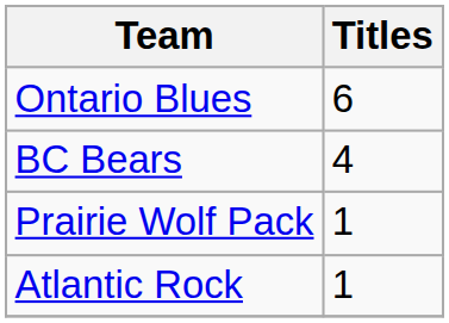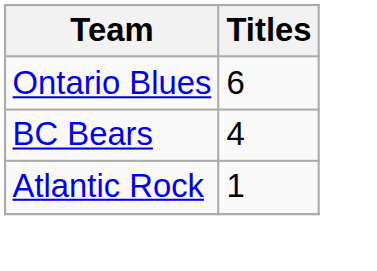 <table class="wikitable">
 <tr>
 <th>Team</th>
 <th>Titles</th>
 </tr>
 <tr>
 <td><a href='#'>Ontario Blues</a></td>
 <td>6</td>
 </tr>
 <tr>
 <td><a href='#'>BC Bears</a></td>
 <td>4</td>
 </tr>
 <tr>
-<td><a href='#'>Prairie Wolf Pack</a></td>
-<td>1</td>
-</tr>
-<tr>
 <td><a href='#'>Atlantic Rock</a></td>
 <td>1</td>
 </tr>
 <tr>
 </tr>
 </table>
